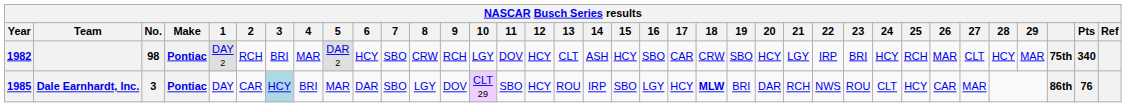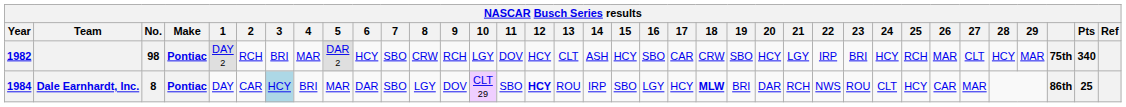 <table class="wikitable" style="text-align:center; font-size:75%">
 <tr>
 <th colspan=42><a href='#'>NASCAR</a> <a href='#'>Busch Series</a> results</th>
 </tr>
 <tr>
 <th>Year</th>
 <th>Team</th>
 <th>No.</th>
 <th>Make</th>
 <th>1</th>
 <th>2</th>
 <th>3</th>
 <th>4</th>
 <th>5</th>
 <th>6</th>
 <th>7</th>
 <th>8</th>
 <th>9</th>
 <th>10</th>
 <th>11</th>
 <th>12</th>
 <th>13</th>
 <th>14</th>
 <th>15</th>
 <th>16</th>
 <th>17</th>
 <th>18</th>
 <th>19</th>
 <th>20</th>
 <th>21</th>
 <th>22</th>
 <th>23</th>
 <th>24</th>
 <th>25</th>
 <th>26</th>
 <th>27</th>
 <th>28</th>
 <th>29</th>
 <th></th>
 <th>Pts</th>
 <th>Ref</th>
 </tr>
 <tr>
 <th><a href='#'>1982</a></th>
 <th></th>
 <th>98</th>
 <th><a href='#'>Pontiac</a></th>
 <td style="background:#DFDFDF;"><a href='#'>DAY</a><br><small>2</small></td>
 <td><a href='#'>RCH</a></td>
 <td><a href='#'>BRI</a></td>
 <td><a href='#'>MAR</a></td>
 <td style="background:#DFDFDF;"><a href='#'>DAR</a><br><small>2</small></td>
 <td><a href='#'>HCY</a></td>
 <td><a href='#'>SBO</a></td>
 <td><a href='#'>CRW</a></td>
 <td><a href='#'>RCH</a></td>
 <td><a href='#'>LGY</a></td>
 <td><a href='#'>DOV</a></td>
 <td><a href='#'>HCY</a></td>
 <td><a href='#'>CLT</a></td>
 <td><a href='#'>ASH</a></td>
 <td><a href='#'>HCY</a></td>
 <td><a href='#'>SBO</a></td>
 <td><a href='#'>CAR</a></td>
 <td><a href='#'>CRW</a></td>
 <td><a href='#'>SBO</a></td>
 <td><a href='#'>HCY</a></td>
 <td><a href='#'>LGY</a></td>
 <td><a href='#'>IRP</a></td>
 <td><a href='#'>BRI</a></td>
 <td><a href='#'>HCY</a></td>
 <td><a href='#'>RCH</a></td>
 <td><a href='#'>MAR</a></td>
 <td><a href='#'>CLT</a></td>
 <td><a href='#'>HCY</a></td>
 <td><a href='#'>MAR</a></td>
 <th>75th</th>
 <th>340</th>
 <th></th>
 </tr>
 <tr>
-<th><a href='#'>1985</a></th>
+<th><a href='#'>1984</a></th>
 <th><a href='#'>Dale Earnhardt, Inc.</a></th>
-<th>3</th>
+<th>8</th>
 <th><a href='#'>Pontiac</a></th>
 <td><a href='#'>DAY</a></td>
 <td><a href='#'>CAR</a></td>
 <td style="background: lightblue;"><a href='#'>HCY</a></td>
 <td><a href='#'>BRI</a></td>
 <td><a href='#'>MAR</a></td>
 <td><a href='#'>DAR</a></td>
 <td><a href='#'>SBO</a></td>
 <td><a href='#'>LGY</a></td>
 <td><a href='#'>DOV</a></td>
 <td style="background:#EFCFFF;"><a href='#'>CLT</a><br><small>29</small></td>
 <td><a href='#'>SBO</a></td>
-<td><a href='#'>HCY</a></td>
+<td><strong><a href='#'>HCY</a></strong></td>
 <td><a href='#'>ROU</a></td>
 <td><a href='#'>IRP</a></td>
 <td><a href='#'>SBO</a></td>
 <td><a href='#'>LGY</a></td>
 <td><a href='#'>HCY</a></td>
 <td><strong><a href='#'>MLW</a></strong></td>
 <td><a href='#'>BRI</a></td>
 <td><a href='#'>DAR</a></td>
 <td><a href='#'>RCH</a></td>
 <td><a href='#'>NWS</a></td>
 <td><a href='#'>ROU</a></td>
 <td><a href='#'>CLT</a></td>
 <td><a href='#'>HCY</a></td>
 <td><a href='#'>CAR</a></td>
 <td><a href='#'>MAR</a></td>
 <td colspan=2></td>
 <th>86th</th>
-<th>76</th>
+<th>25</th>
 <th></th>
 </tr>
 </table>
